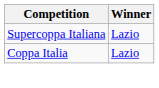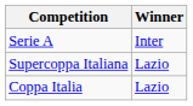 <table class="wikitable">
 <tr>
 <th>Competition</th>
 <th>Winner</th>
+</tr>
+<tr>
+<td><a href='#'>Serie A</a></td>
+<td><a href='#'>Inter</a></td>
 </tr>
 <tr>
 <td><a href='#'>Supercoppa Italiana</a></td>
 <td><a href='#'>Lazio</a></td>
 </tr>
 <tr>
 <td><a href='#'>Coppa Italia</a></td>
 <td><a href='#'>Lazio</a></td>
 </tr>
 </table>
